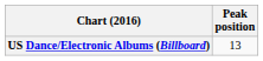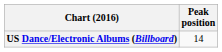 <table class="wikitable sortable plainrowheaders" style="text-align:center">
 <tr>
 <th scope="col">Chart (2016)</th>
 <th scope="col">Peak<br> position</th>
 </tr>
 <tr>
 <th scope="row">US <a href='#'>Dance/Electronic Albums</a> (<em><a href='#'>Billboard</a></em>)</th>
-<td>13</td>
+<td>14</td>
 </tr>
 </table>
